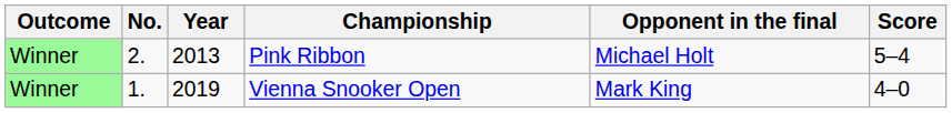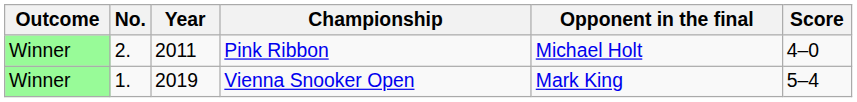 <table class="sortable wikitable">
 <tr>
 <th width="80">Outcome</th>
 <th width="20">No.</th>
 <th width="50">Year</th>
 <th style="width:250px;">Championship</th>
 <th style="width:200px;">Opponent in the final</th>
 <th style="width:50px;">Score</th>
 </tr>
 <tr>
 <td style="background:#98FB98">Winner</td>
 <td>2.</td>
-<td>2013</td>
+<td>2011</td>
 <td><a href='#'>Pink Ribbon</a></td>
 <td> <a href='#'>Michael Holt</a></td>
-<td>5–4</td>
+<td>4–0</td>
 </tr>
 <tr>
 <td style="background:#98FB98">Winner</td>
 <td>1.</td>
 <td>2019</td>
 <td><a href='#'>Vienna Snooker Open</a></td>
 <td> <a href='#'>Mark King</a></td>
-<td>4–0</td>
+<td>5–4</td>
 </tr>
 </table>
